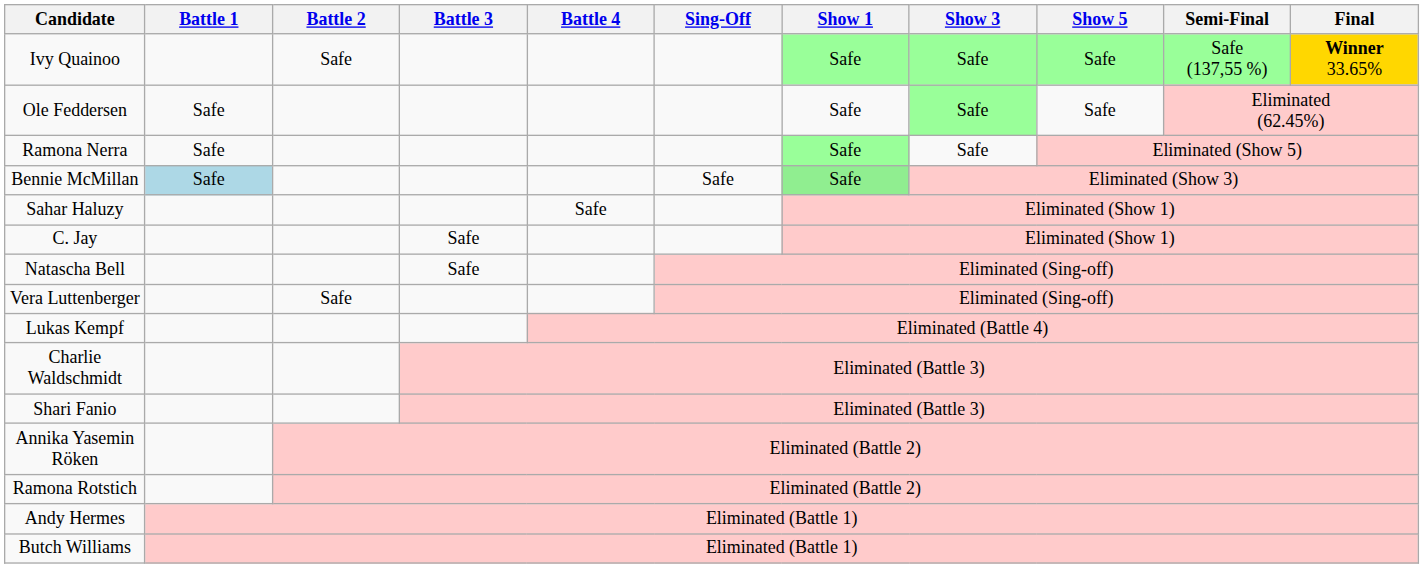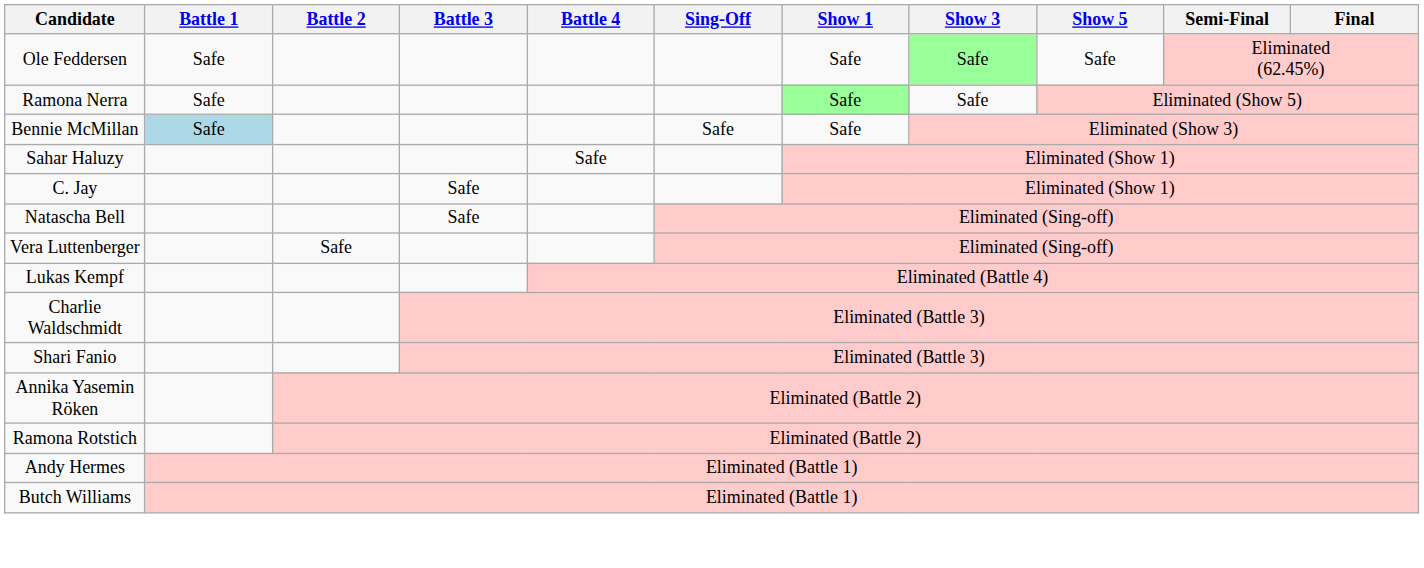 <table class="wikitable" style="text-align:center; font-size:85%">
 <tr>
 <th width="100px">Candidate</th>
 <th width="90px"><a href='#'>Battle 1</a></th>
 <th width="90px"><a href='#'>Battle 2</a></th>
 <th width="90px"><a href='#'>Battle 3</a></th>
 <th width="90px"><a href='#'>Battle 4</a></th>
 <th width="90px"><a href='#'>Sing-Off</a></th>
 <th width="90px"><a href='#'>Show 1</a></th>
 <th width="90px"><a href='#'>Show 3</a></th>
 <th width="90px"><a href='#'>Show 5</a></th>
 <th width="90px">Semi-Final</th>
 <th width="90px">Final</th>
-</tr>
-<tr>
-<td>Ivy Quainoo</td>
-<td></td>
-<td>Safe</td>
-<td></td>
-<td></td>
-<td></td>
-<td style="background:#99ff99">Safe</td>
-<td style="background:#99ff99">Safe</td>
-<td style="background:#99ff99">Safe</td>
-<td style="background:#99ff99">Safe<br>(137,55 %)</td>
-<td style="background:gold;"><strong>Winner</strong><br>33.65%</td>
 </tr>
 <tr>
 <td>Ole Feddersen</td>
 <td>Safe</td>
 <td></td>
 <td></td>
 <td></td>
 <td></td>
 <td>Safe</td>
 <td style="background:#99ff99">Safe</td>
 <td>Safe</td>
 <td style="background:#ffcbcb" colspan=2>Eliminated<br>(62.45%)</td>
 </tr>
 <tr>
 <td>Ramona Nerra</td>
 <td>Safe</td>
 <td></td>
 <td></td>
 <td></td>
 <td></td>
 <td style="background:#99ff99">Safe</td>
 <td>Safe</td>
 <td style="background:#ffcbcb" colspan=3>Eliminated (Show 5)</td>
 </tr>
 <tr>
 <td>Bennie McMillan</td>
 <td style="background: lightblue;">Safe</td>
 <td></td>
 <td></td>
 <td></td>
 <td>Safe</td>
-<td style="background: lightgreen;">Safe</td>
+<td>Safe</td>
 <td style="background:#ffcbcb" colspan=4>Eliminated (Show 3)</td>
 </tr>
 <tr>
 <td>Sahar Haluzy</td>
 <td></td>
 <td></td>
 <td></td>
 <td>Safe</td>
 <td></td>
 <td style="background:#ffcbcb" colspan=5>Eliminated (Show 1)</td>
 </tr>
 <tr>
 <td>C. Jay</td>
 <td></td>
 <td></td>
 <td>Safe</td>
 <td></td>
 <td></td>
 <td style="background:#ffcbcb" colspan=5>Eliminated (Show 1)</td>
 </tr>
 <tr>
 <td>Natascha Bell</td>
 <td></td>
 <td></td>
 <td>Safe</td>
 <td></td>
 <td style="background:#ffcbcb" colspan=6>Eliminated (Sing-off)</td>
 </tr>
 <tr>
 <td>Vera Luttenberger</td>
 <td></td>
 <td>Safe</td>
 <td></td>
 <td></td>
 <td style="background:#ffcbcb" colspan=6>Eliminated (Sing-off)</td>
 </tr>
 <tr>
 <td>Lukas Kempf</td>
 <td></td>
 <td></td>
 <td></td>
 <td style="background:#ffcbcb" colspan=7>Eliminated (Battle 4)</td>
 </tr>
 <tr>
 <td>Charlie Waldschmidt</td>
 <td></td>
 <td></td>
 <td style="background:#ffcbcb" colspan=8>Eliminated (Battle 3)</td>
 </tr>
 <tr>
 <td>Shari Fanio</td>
 <td></td>
 <td></td>
 <td style="background:#ffcbcb" colspan=8>Eliminated (Battle 3)</td>
 </tr>
 <tr>
 <td>Annika Yasemin Röken</td>
 <td></td>
 <td style="background:#ffcbcb" colspan=9>Eliminated (Battle 2)</td>
 </tr>
 <tr>
 <td>Ramona Rotstich</td>
 <td></td>
 <td style="background:#ffcbcb" colspan=9>Eliminated (Battle 2)</td>
 </tr>
 <tr>
 <td>Andy Hermes</td>
 <td style="background:#ffcbcb" colspan=10>Eliminated (Battle 1)</td>
 </tr>
 <tr>
 <td>Butch Williams</td>
 <td style="background:#ffcbcb" colspan=10>Eliminated (Battle 1)</td>
 </tr>
 </table>
